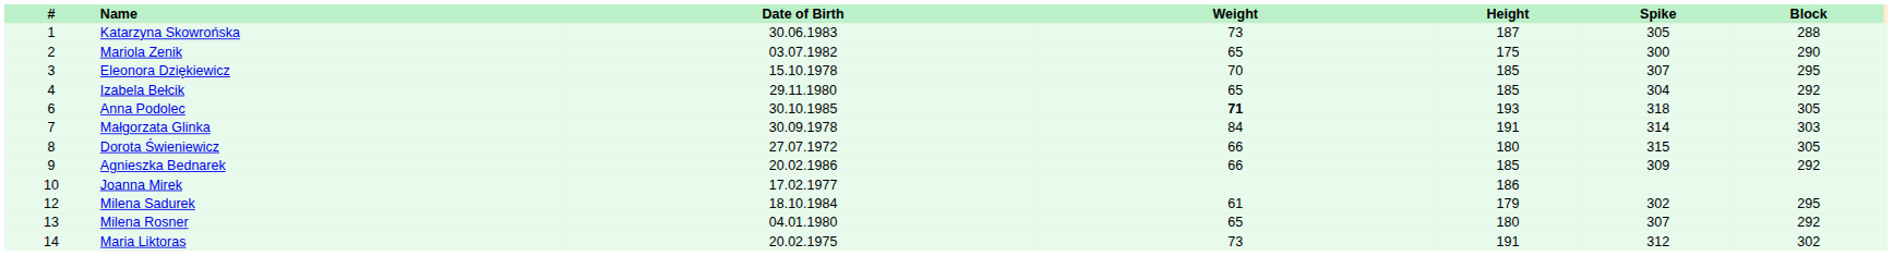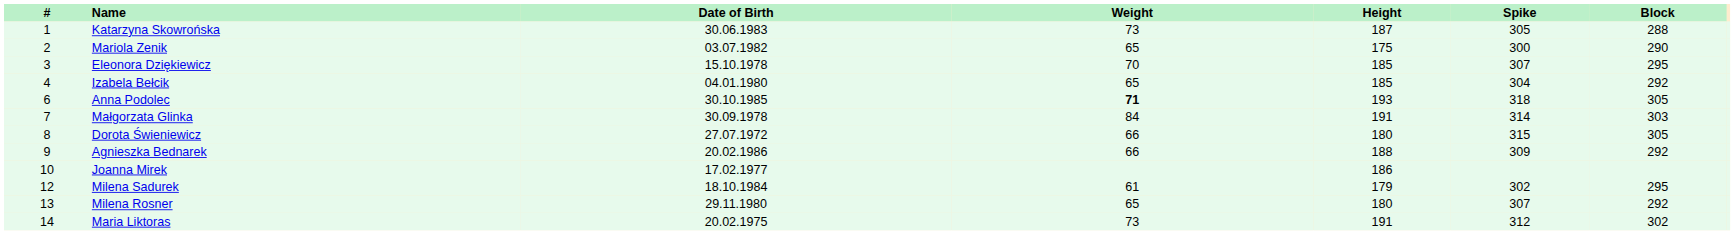 <table border=0 cellpadding=2 cellspacing=0  |- bgcolor=#FFECCE style="text-align:center; font-size:90%;" width=100%>
 <tr bgcolor=#BBF0C9>
 <th width=5%>#</th>
 <th width=25% align=left>Name</th>
 <th width=25%>Date of Birth</th>
 <th width=21%>Weight</th>
 <th width=8%>Height</th>
 <th width=8%>Spike</th>
 <th width=8%>Block</th>
 </tr>
 <tr bgcolor=#E7FAEC>
 <td>1</td>
 <td align=left><a href='#'>Katarzyna Skowrońska</a></td>
 <td>30.06.1983</td>
 <td>73</td>
 <td>187</td>
 <td>305</td>
 <td>288</td>
 <td></td>
 </tr>
 <tr bgcolor=#E7FAEC>
 <td>2</td>
 <td align=left><a href='#'>Mariola Zenik</a></td>
 <td>03.07.1982</td>
 <td>65</td>
 <td>175</td>
 <td>300</td>
 <td>290</td>
 <td></td>
 </tr>
 <tr bgcolor=#E7FAEC>
 <td>3</td>
 <td align=left><a href='#'>Eleonora Dziękiewicz</a></td>
 <td>15.10.1978</td>
 <td>70</td>
 <td>185</td>
 <td>307</td>
 <td>295</td>
 <td></td>
 </tr>
 <tr bgcolor=#E7FAEC>
 <td>4</td>
 <td align=left><a href='#'>Izabela Bełcik</a></td>
-<td>29.11.1980</td>
+<td>04.01.1980</td>
 <td>65</td>
 <td>185</td>
 <td>304</td>
 <td>292</td>
 <td></td>
 </tr>
 <tr bgcolor=#E7FAEC>
 <td>6</td>
 <td align=left><a href='#'>Anna Podolec</a></td>
 <td>30.10.1985</td>
 <td><strong>71</strong></td>
 <td>193</td>
 <td>318</td>
 <td>305</td>
 <td></td>
 </tr>
 <tr bgcolor=#E7FAEC>
 <td>7</td>
 <td align=left><a href='#'>Małgorzata Glinka</a></td>
 <td>30.09.1978</td>
 <td>84</td>
 <td>191</td>
 <td>314</td>
 <td>303</td>
 <td></td>
 </tr>
 <tr bgcolor=#E7FAEC>
 <td>8</td>
 <td align=left><a href='#'>Dorota Świeniewicz</a></td>
 <td>27.07.1972</td>
 <td>66</td>
 <td>180</td>
 <td>315</td>
 <td>305</td>
 <td></td>
 </tr>
 <tr bgcolor=#E7FAEC>
 <td>9</td>
 <td align=left><a href='#'>Agnieszka Bednarek</a></td>
 <td>20.02.1986</td>
 <td>66</td>
-<td>185</td>
+<td>188</td>
 <td>309</td>
 <td>292</td>
 <td></td>
 </tr>
 <tr bgcolor=#E7FAEC>
 <td>10</td>
 <td align=left><a href='#'>Joanna Mirek</a></td>
 <td>17.02.1977</td>
 <td></td>
 <td>186</td>
 <td></td>
 <td></td>
 <td></td>
 </tr>
 <tr bgcolor=#E7FAEC>
 <td>12</td>
 <td align=left><a href='#'>Milena Sadurek</a></td>
 <td>18.10.1984</td>
 <td>61</td>
 <td>179</td>
 <td>302</td>
 <td>295</td>
 <td></td>
 </tr>
 <tr bgcolor=#E7FAEC>
 <td>13</td>
 <td align=left><a href='#'>Milena Rosner</a></td>
-<td>04.01.1980</td>
+<td>29.11.1980</td>
 <td>65</td>
 <td>180</td>
 <td>307</td>
 <td>292</td>
 <td></td>
 </tr>
 <tr bgcolor=#E7FAEC>
 <td>14</td>
 <td align=left><a href='#'>Maria Liktoras</a></td>
 <td>20.02.1975</td>
 <td>73</td>
 <td>191</td>
 <td>312</td>
 <td>302</td>
 <td></td>
 </tr>
 </table>
